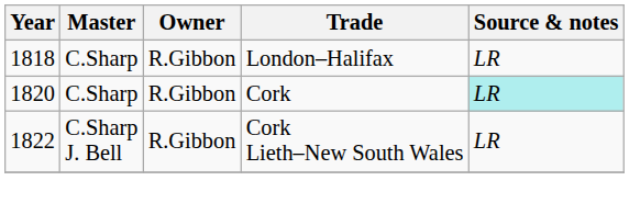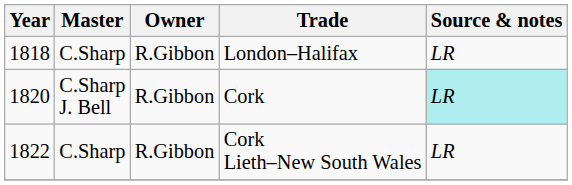 <table class=" wikitable">
 <tr>
 <th>Year</th>
 <th>Master</th>
 <th>Owner</th>
 <th>Trade</th>
 <th>Source & notes</th>
 </tr>
 <tr>
 <td>1818</td>
 <td>C.Sharp</td>
 <td>R.Gibbon</td>
 <td>London–Halifax</td>
 <td><em>LR</em></td>
 </tr>
 <tr>
 <td>1820</td>
-<td>C.Sharp</td>
+<td>C.Sharp<br>J. Bell</td>
 <td>R.Gibbon</td>
 <td>Cork</td>
 <td style="background: paleturquoise;"><em>LR</em></td>
 </tr>
 <tr>
 <td>1822</td>
-<td>C.Sharp<br>J. Bell</td>
+<td>C.Sharp</td>
 <td>R.Gibbon</td>
 <td>Cork<br>Lieth–New South Wales</td>
 <td><em>LR</em></td>
 </tr>
 <tr>
 </tr>
 </table>
